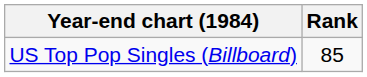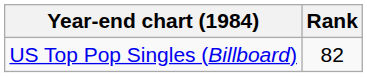 <table class="wikitable sortable">
 <tr>
 <th>Year-end chart (1984)</th>
 <th>Rank</th>
 </tr>
 <tr>
 <td><a href='#'>US Top Pop Singles (<em>Billboard</em>)</a></td>
-<td align="center">85</td>
+<td align="center">82</td>
 </tr>
 </table>
